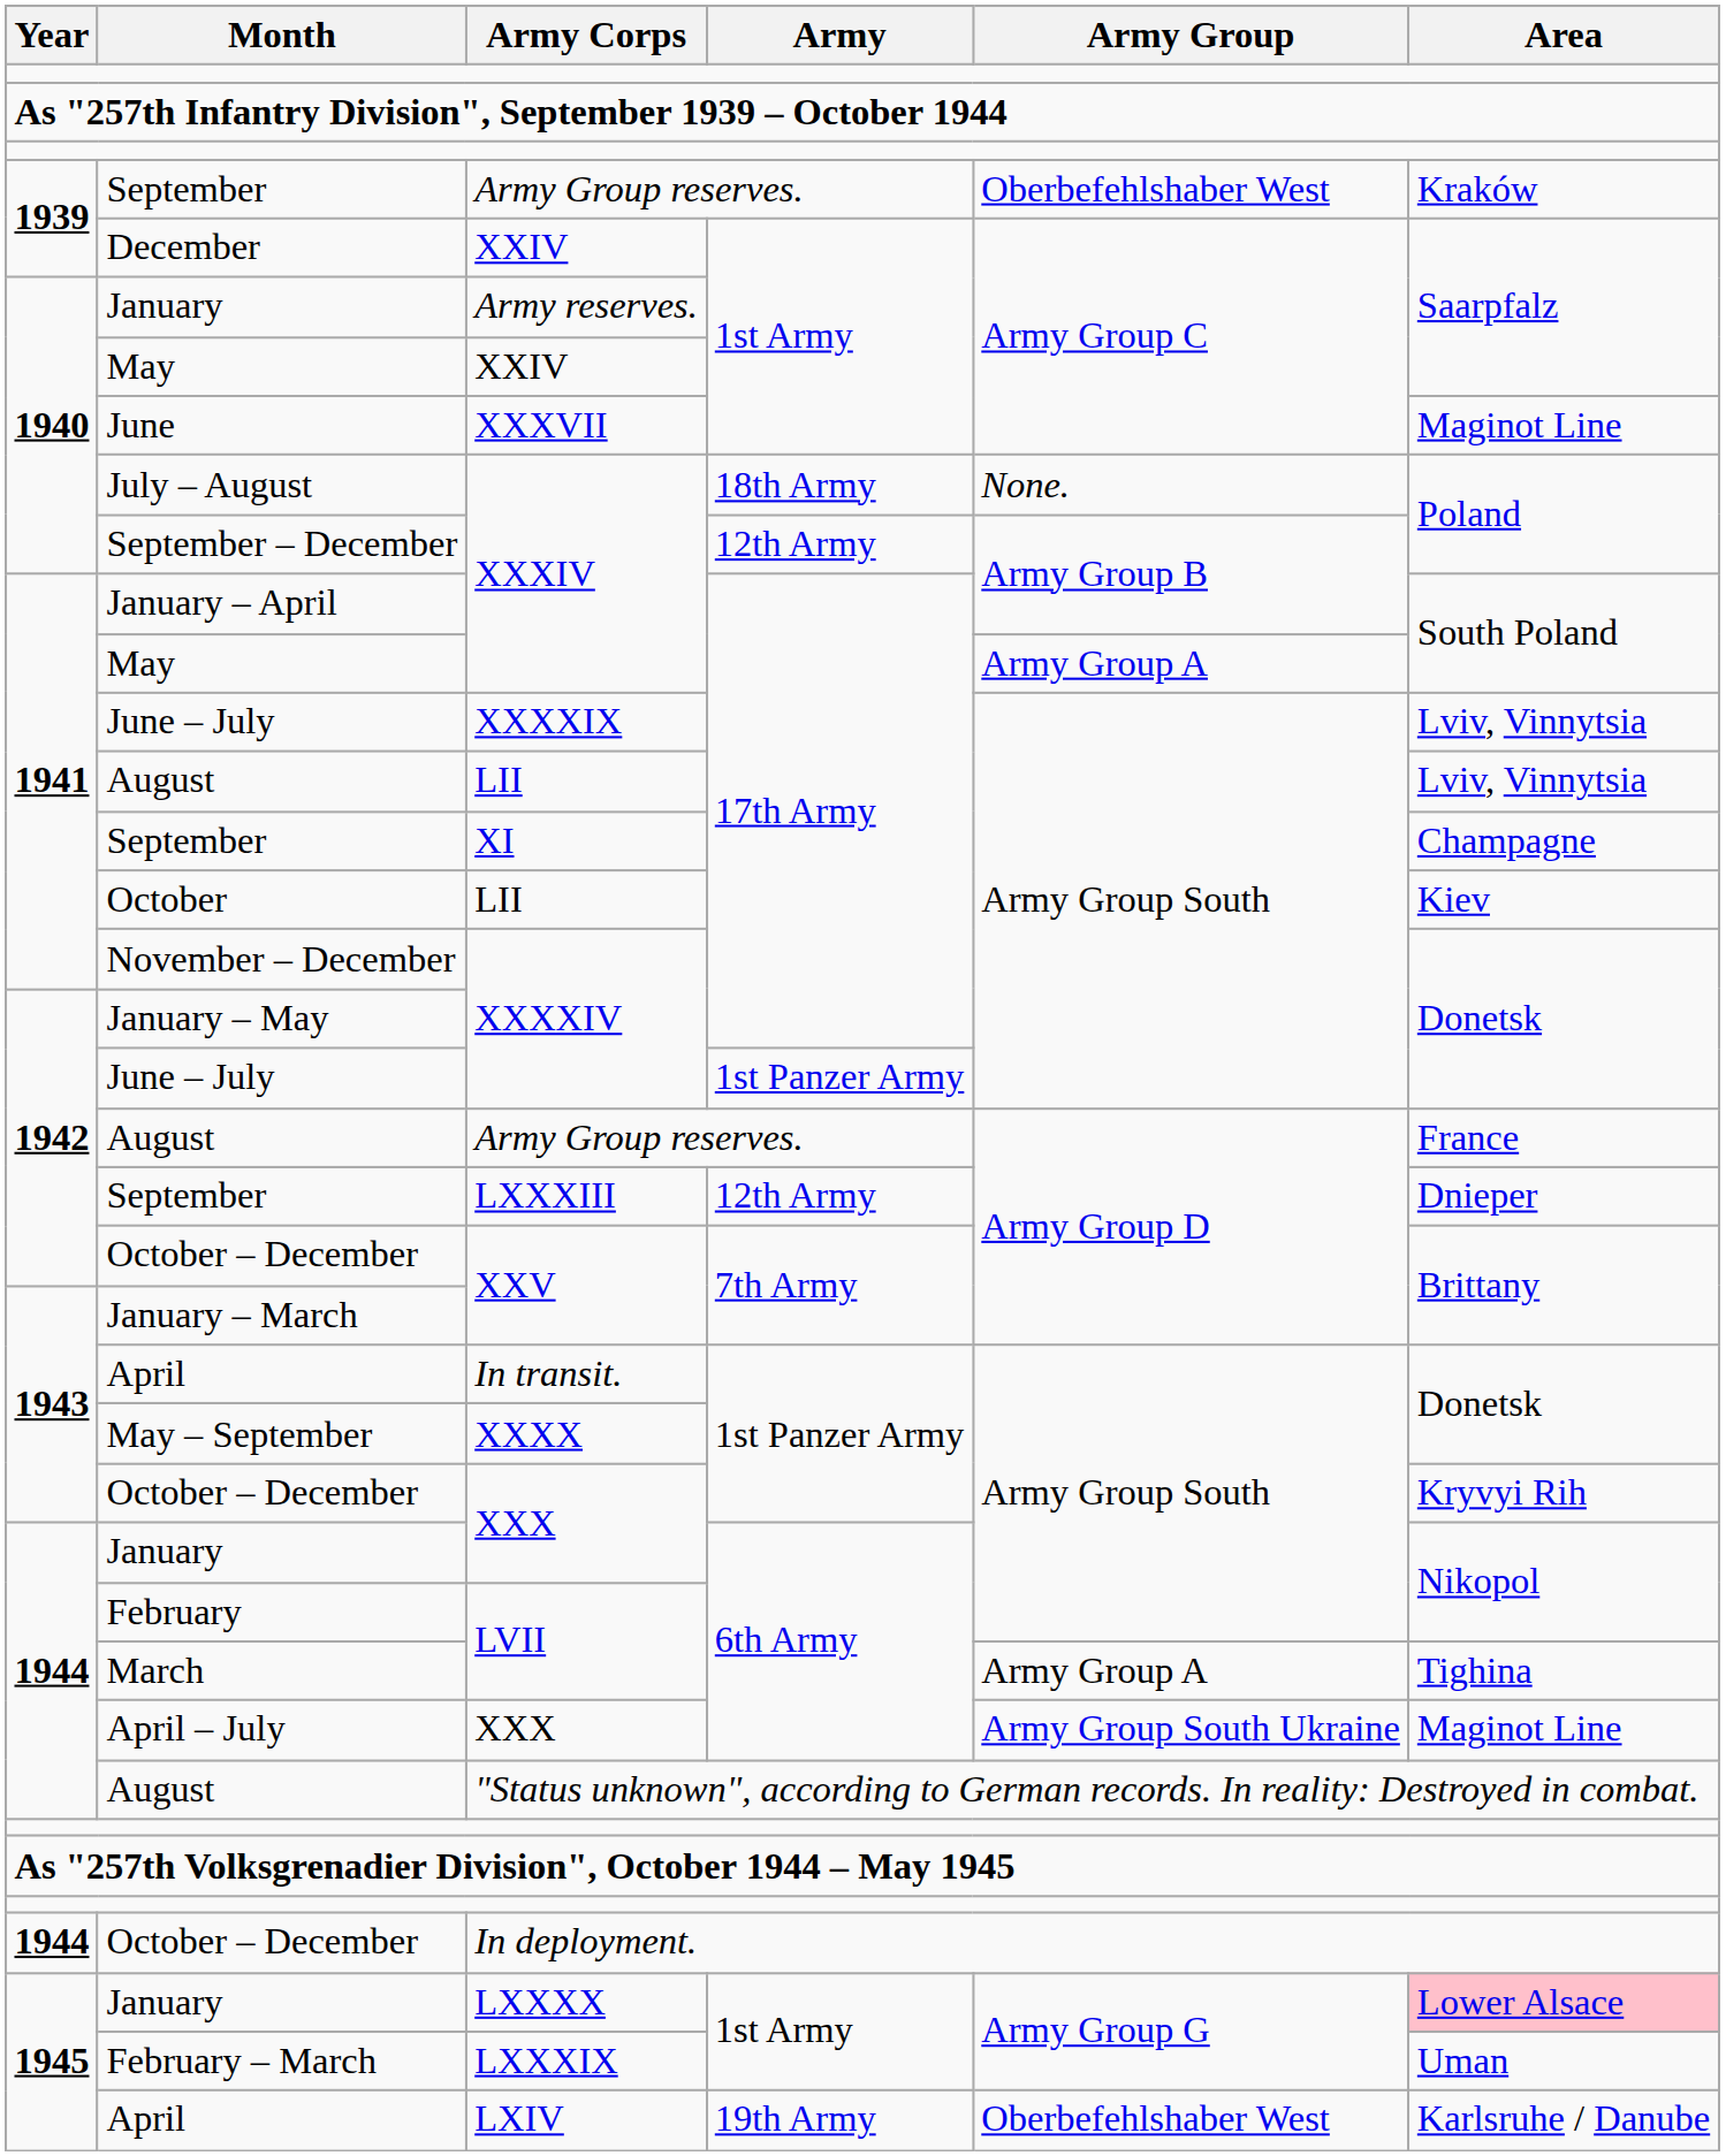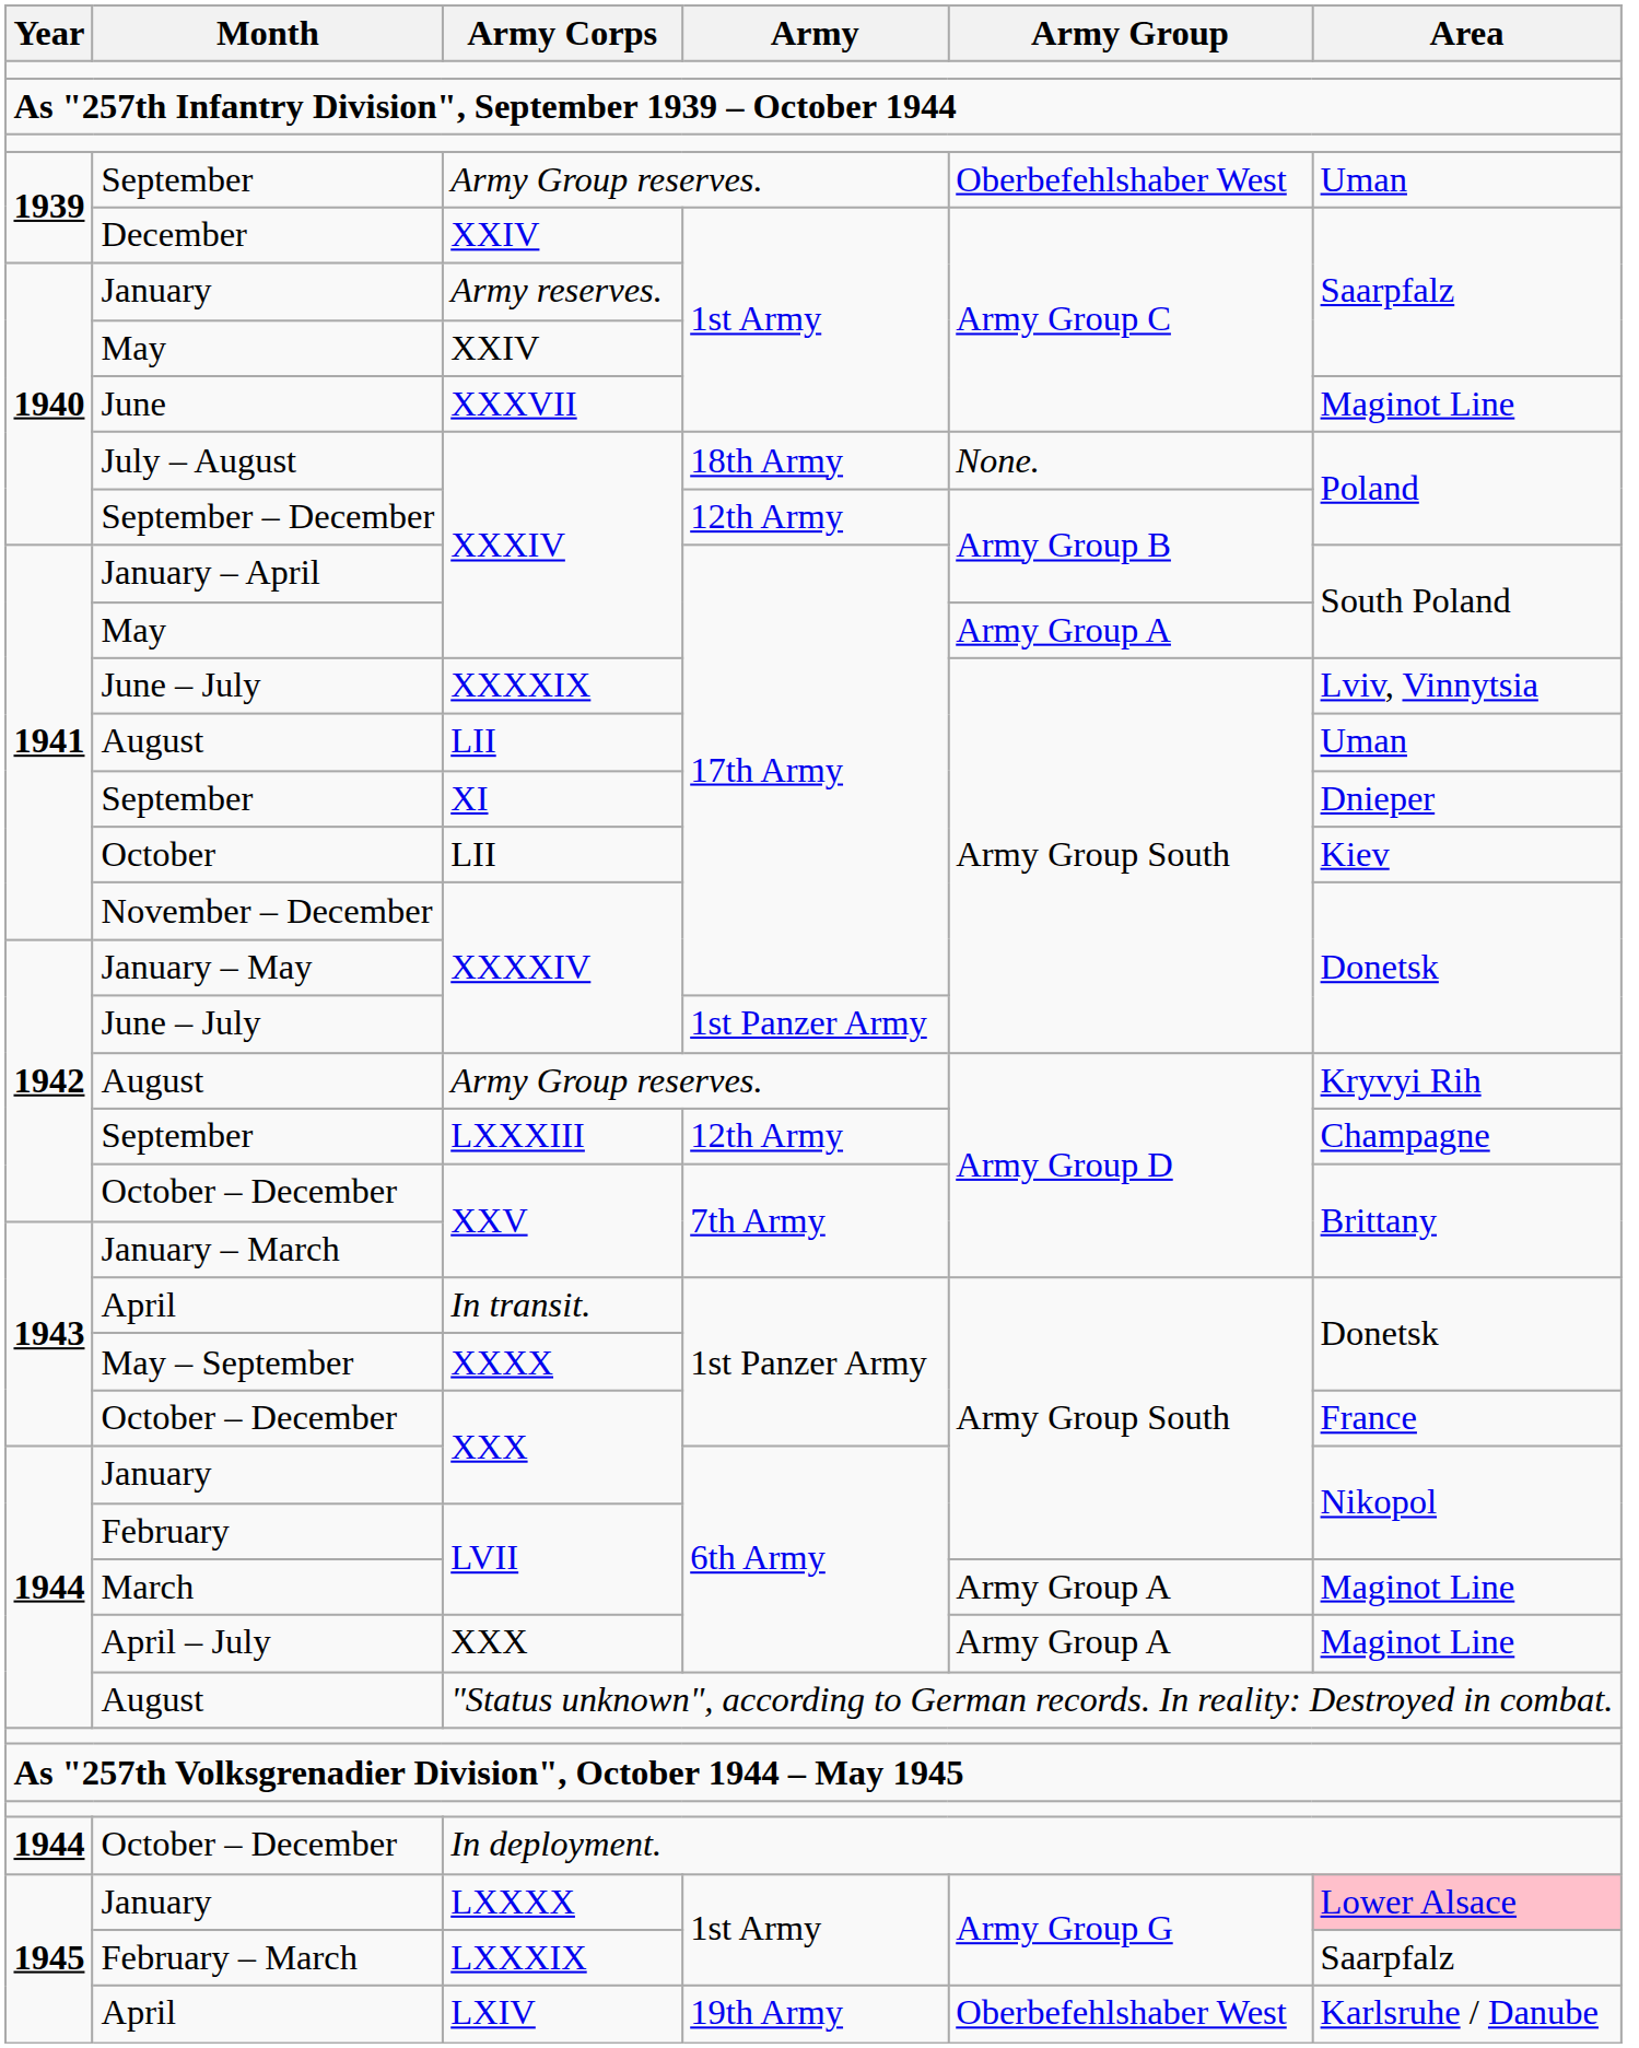 <table class="wikitable">
 <tr>
 <th>Year</th>
 <th>Month</th>
 <th>Army Corps</th>
 <th>Army</th>
 <th>Army Group</th>
 <th>Area</th>
 </tr>
 <tr>
 <td colspan="6"></td>
 </tr>
 <tr>
 <td colspan="6"><strong>As "257th Infantry Division", September 1939 – October 1944</strong></td>
 </tr>
 <tr>
 <td colspan="6"></td>
 </tr>
 <tr>
 <td rowspan="2"><strong><u>1939</u></strong></td>
 <td>September</td>
 <td colspan="2"><em>Army Group reserves.</em></td>
 <td><a href='#'>Oberbefehlshaber West</a></td>
-<td><a href='#'>Kraków</a></td>
+<td><a href='#'>Uman</a></td>
 </tr>
 <tr>
 <td>December</td>
 <td><a href='#'>XXIV</a></td>
 <td rowspan="4"><a href='#'>1st Army</a></td>
 <td rowspan="4"><a href='#'>Army Group C</a></td>
 <td rowspan="3"><a href='#'>Saarpfalz</a></td>
 </tr>
 <tr>
 <td rowspan="5"><strong><u>1940</u></strong></td>
 <td>January</td>
 <td><em>Army reserves.</em></td>
 </tr>
 <tr>
 <td>May</td>
 <td>XXIV</td>
 </tr>
 <tr>
 <td>June</td>
 <td><a href='#'>XXXVII</a></td>
 <td><a href='#'>Maginot Line</a></td>
 </tr>
 <tr>
 <td>July – August</td>
 <td rowspan="4"><a href='#'>XXXIV</a></td>
 <td><a href='#'>18th Army</a></td>
 <td><em>None.</em></td>
 <td rowspan="2"><a href='#'>Poland</a></td>
 </tr>
 <tr>
 <td>September – December</td>
 <td><a href='#'>12th Army</a></td>
 <td rowspan="2"><a href='#'>Army Group B</a></td>
 </tr>
 <tr>
 <td rowspan="7"><strong><u>1941</u></strong></td>
 <td>January – April</td>
 <td rowspan="8"><a href='#'>17th Army</a></td>
 <td rowspan="2">South Poland</td>
 </tr>
 <tr>
 <td>May</td>
 <td><a href='#'>Army Group A</a></td>
 </tr>
 <tr>
 <td>June – July</td>
 <td><a href='#'>XXXXIX</a></td>
 <td rowspan="7">Army Group South</td>
 <td><a href='#'>Lviv</a>, <a href='#'>Vinnytsia</a></td>
 </tr>
 <tr>
 <td>August</td>
 <td><a href='#'>LII</a></td>
-<td><a href='#'>Lviv</a>, <a href='#'>Vinnytsia</a></td>
+<td><a href='#'>Uman</a></td>
 </tr>
 <tr>
 <td>September</td>
 <td><a href='#'>XI</a></td>
-<td><a href='#'>Champagne</a></td>
+<td><a href='#'>Dnieper</a></td>
 </tr>
 <tr>
 <td>October</td>
 <td>LII</td>
 <td><a href='#'>Kiev</a></td>
 </tr>
 <tr>
 <td>November – December</td>
 <td rowspan="3"><a href='#'>XXXXIV</a></td>
 <td rowspan="3"><a href='#'>Donetsk</a></td>
 </tr>
 <tr>
 <td rowspan="5"><strong><u>1942</u></strong></td>
 <td>January – May</td>
 </tr>
 <tr>
 <td>June – July</td>
 <td><a href='#'>1st Panzer Army</a></td>
 </tr>
 <tr>
 <td>August</td>
 <td colspan="2"><em>Army Group reserves.</em></td>
 <td rowspan="4"><a href='#'>Army Group D</a></td>
-<td><a href='#'>France</a></td>
+<td><a href='#'>Kryvyi Rih</a></td>
 </tr>
 <tr>
 <td>September</td>
 <td><a href='#'>LXXXIII</a></td>
 <td><a href='#'>12th Army</a></td>
-<td><a href='#'>Dnieper</a></td>
+<td><a href='#'>Champagne</a></td>
 </tr>
 <tr>
 <td>October – December</td>
 <td rowspan="2"><a href='#'>XXV</a></td>
 <td rowspan="2"><a href='#'>7th Army</a></td>
 <td rowspan="2"><a href='#'>Brittany</a></td>
 </tr>
 <tr>
 <td rowspan="4"><strong><u>1943</u></strong></td>
 <td>January – March</td>
 </tr>
 <tr>
 <td>April</td>
 <td><em>In transit.</em></td>
 <td rowspan="3">1st Panzer Army</td>
 <td rowspan="5">Army Group South</td>
 <td rowspan="2">Donetsk</td>
 </tr>
 <tr>
 <td>May – September</td>
 <td><a href='#'>XXXX</a></td>
 </tr>
 <tr>
 <td>October – December</td>
 <td rowspan="2"><a href='#'>XXX</a></td>
-<td><a href='#'>Kryvyi Rih</a></td>
+<td><a href='#'>France</a></td>
 </tr>
 <tr>
 <td rowspan="5"><strong><u>1944</u></strong></td>
 <td>January</td>
 <td rowspan="4"><a href='#'>6th Army</a></td>
 <td rowspan="2"><a href='#'>Nikopol</a></td>
 </tr>
 <tr>
 <td>February</td>
 <td rowspan="2"><a href='#'>LVII</a></td>
 </tr>
 <tr>
 <td>March</td>
 <td>Army Group A</td>
-<td><a href='#'>Tighina</a></td>
+<td><a href='#'>Maginot Line</a></td>
 </tr>
 <tr>
 <td>April – July</td>
 <td>XXX</td>
-<td><a href='#'>Army Group South Ukraine</a></td>
+<td>Army Group A</td>
 <td><a href='#'>Maginot Line</a></td>
 </tr>
 <tr>
 <td>August</td>
 <td colspan="4"><em>"Status unknown", according to German records. In reality: Destroyed in combat.</em></td>
 </tr>
 <tr>
 <td colspan="6"></td>
 </tr>
 <tr>
 <td colspan="6"><strong>As "257th Volksgrenadier Division", October 1944 – May 1945</strong></td>
 </tr>
 <tr>
 <td colspan="6"></td>
 </tr>
 <tr>
 <td><strong><u>1944</u></strong></td>
 <td>October – December</td>
 <td colspan="4"><em>In deployment.</em></td>
 </tr>
 <tr>
 <td rowspan="3"><strong><u>1945</u></strong></td>
 <td>January</td>
 <td><a href='#'>LXXXX</a></td>
 <td rowspan="2">1st Army</td>
 <td rowspan="2"><a href='#'>Army Group G</a></td>
 <td style="background: pink;"><a href='#'>Lower Alsace</a></td>
 </tr>
 <tr>
 <td>February – March</td>
 <td><a href='#'>LXXXIX</a></td>
-<td><a href='#'>Uman</a></td>
+<td>Saarpfalz</td>
 </tr>
 <tr>
 <td>April</td>
 <td><a href='#'>LXIV</a></td>
 <td><a href='#'>19th Army</a></td>
 <td><a href='#'>Oberbefehlshaber West</a></td>
 <td><a href='#'>Karlsruhe</a> / <a href='#'>Danube</a></td>
 </tr>
 </table>
